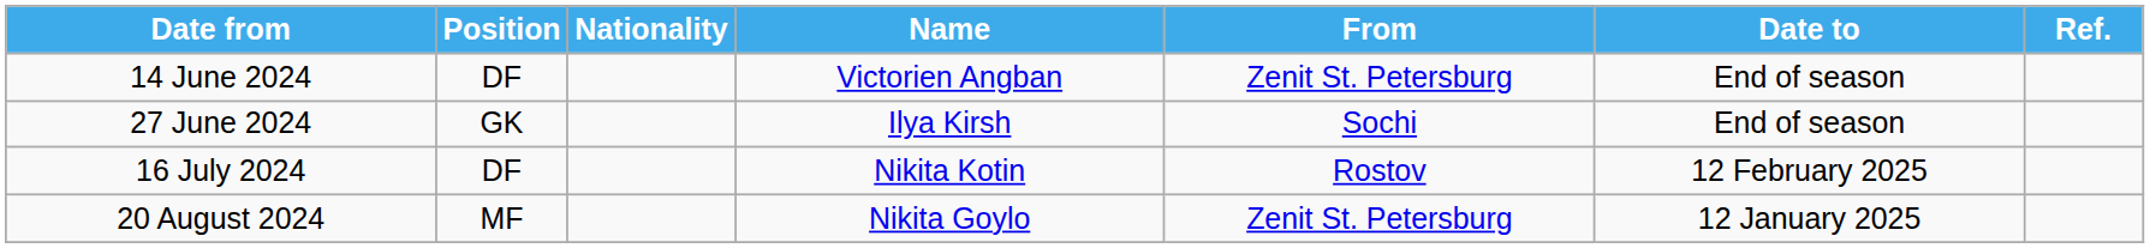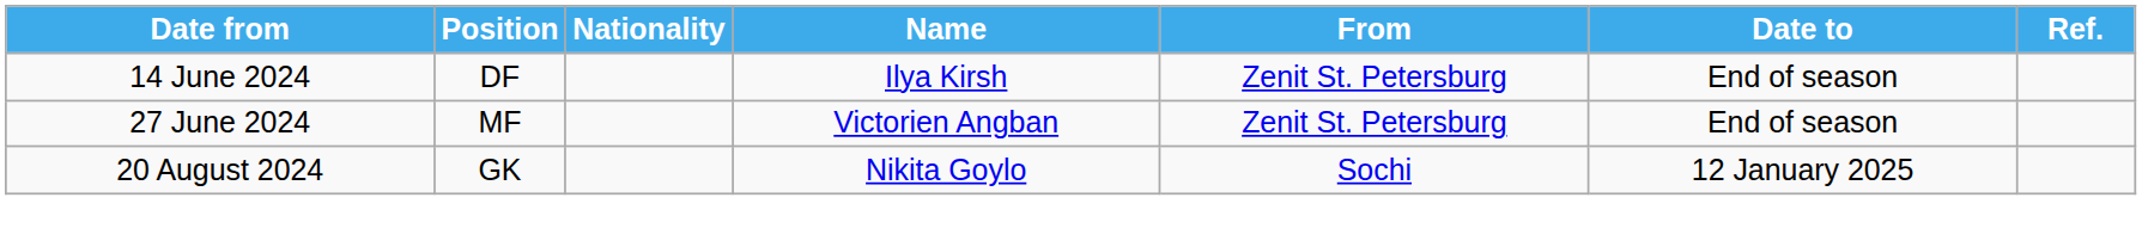 <table class="wikitable" style="text-align:center; font-size:90%; ">
 <tr>
 <th style="background:#3DABEA; color:white; width:200px;">Date from</th>
 <th style="background:#3DABEA; color:white; width:50px;">Position</th>
 <th style="background:#3DABEA; color:white; width:50px;">Nationality</th>
 <th style="background:#3DABEA; color:white; width:200px;">Name</th>
 <th style="background:#3DABEA; color:white; width:200px;">From</th>
 <th style="background:#3DABEA; color:white; width:200px;">Date to</th>
 <th style="background:#3DABEA; color:white; width:50px;">Ref.</th>
 </tr>
 <tr>
 <td>14 June 2024</td>
 <td>DF</td>
 <td></td>
+<td><a href='#'>Ilya Kirsh</a></td>
+<td><a href='#'>Zenit St. Petersburg</a></td>
+<td>End of season</td>
+<td></td>
+</tr>
+<tr>
+<td>27 June 2024</td>
+<td>MF</td>
+<td></td>
 <td><a href='#'>Victorien Angban</a></td>
 <td><a href='#'>Zenit St. Petersburg</a></td>
 <td>End of season</td>
 <td></td>
 </tr>
 <tr>
-<td>27 June 2024</td>
+<td>20 August 2024</td>
 <td>GK</td>
 <td></td>
-<td><a href='#'>Ilya Kirsh</a></td>
+<td><a href='#'>Nikita Goylo</a></td>
 <td><a href='#'>Sochi</a></td>
-<td>End of season</td>
-<td></td>
-</tr>
-<tr>
-<td>16 July 2024</td>
-<td>DF</td>
-<td></td>
-<td><a href='#'>Nikita Kotin</a></td>
-<td><a href='#'>Rostov</a></td>
-<td>12 February 2025</td>
-<td></td>
-</tr>
-<tr>
-<td>20 August 2024</td>
-<td>MF</td>
-<td></td>
-<td><a href='#'>Nikita Goylo</a></td>
-<td><a href='#'>Zenit St. Petersburg</a></td>
 <td>12 January 2025</td>
 <td></td>
 </tr>
 </table>
